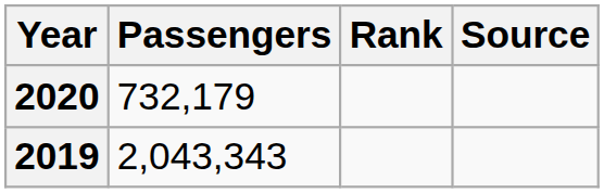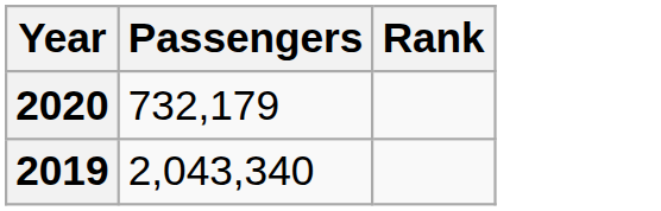 <table class="wikitable sortable">
 <tr>
 <th>Year</th>
 <th>Passengers</th>
 <th>Rank</th>
-<th>Source</th>
 </tr>
 <tr>
 <th>2020</th>
 <td>732,179 </td>
 <td></td>
-<td></td>
 </tr>
 <tr>
 <th>2019</th>
-<td>2,043,343</td>
-<td></td>
+<td>2,043,340</td>
 <td></td>
 </tr>
 </table>
